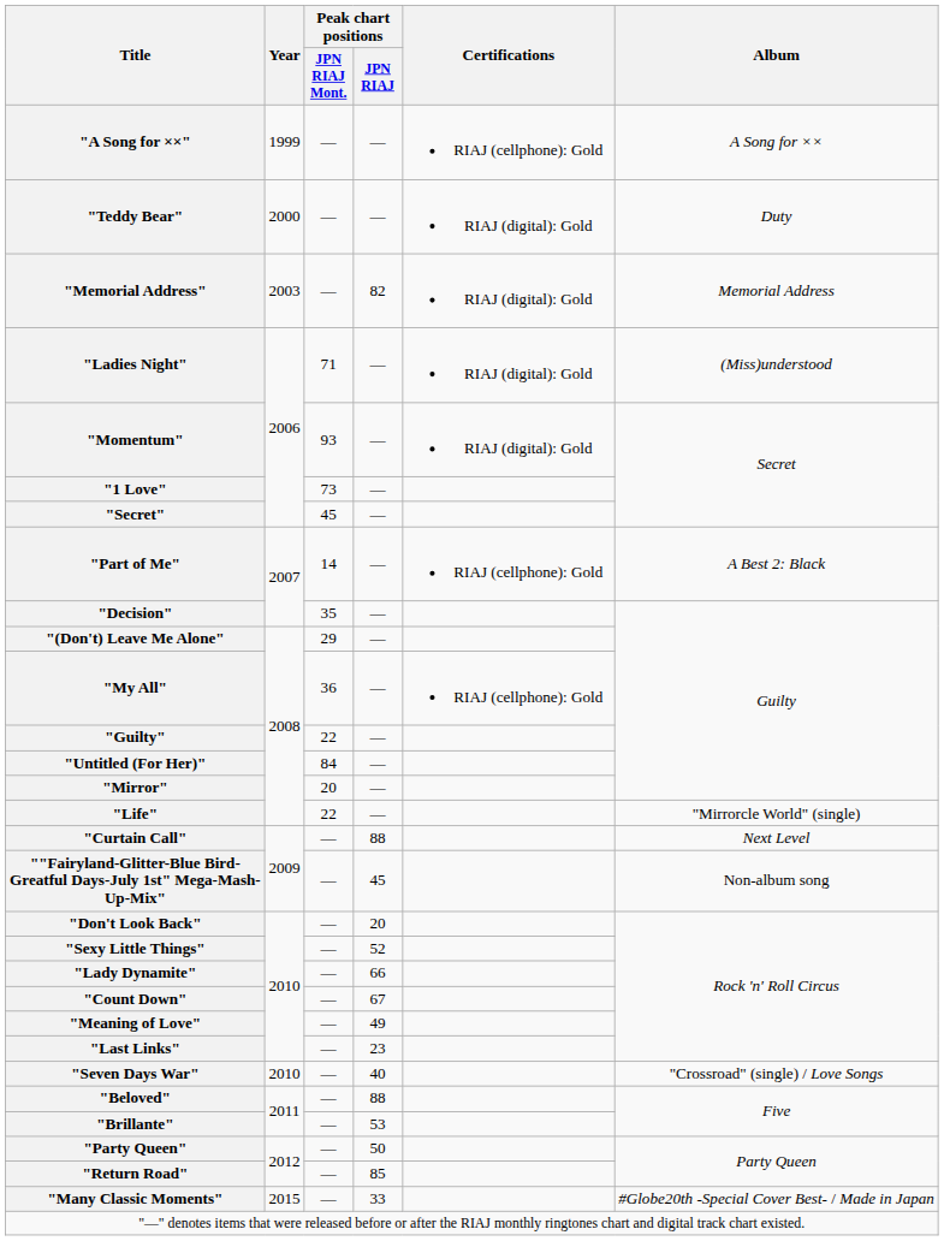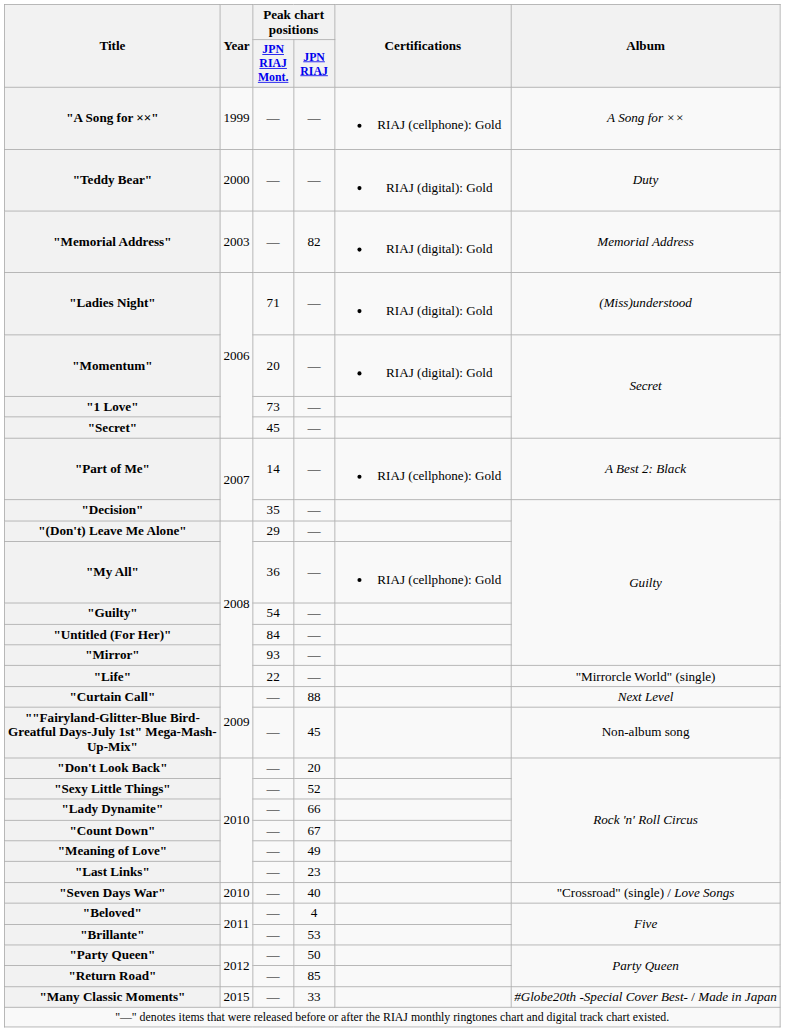 <table class="wikitable plainrowheaders" style="text-align:center;">
 <tr>
 <th scope="col" rowspan="2" style="width:16em;">Title</th>
 <th scope="col" rowspan="2">Year</th>
 <th scope="col" colspan="2">Peak chart positions</th>
 <th scope="col" rowspan="2" style="width:13em;">Certifications</th>
 <th scope="col" rowspan="2">Album</th>
 </tr>
 <tr>
 <th style="width:3em;font-size:90%"><a href='#'>JPN RIAJ Mont.</a><br></th>
 <th style="width:3em;font-size:90%"><a href='#'>JPN RIAJ</a><br></th>
 </tr>
 <tr>
 <th scope="row">"A Song for ××"</th>
 <td rowspan="1">1999</td>
 <td>—</td>
 <td>—</td>
 <td><br><ul><li>RIAJ <span>(cellphone)</span>: Gold</li></ul></td>
 <td rowspan="1"><em>A Song for ××</em></td>
 </tr>
 <tr>
 <th scope="row">"Teddy Bear"</th>
 <td rowspan="1">2000</td>
 <td>—</td>
 <td>—</td>
 <td><br><ul><li>RIAJ <span>(digital)</span>: Gold</li></ul></td>
 <td rowspan="1"><em>Duty</em></td>
 </tr>
 <tr>
 <th scope="row">"Memorial Address"</th>
 <td rowspan="1">2003</td>
 <td>—</td>
 <td>82</td>
 <td><br><ul><li>RIAJ <span>(digital)</span>: Gold</li></ul></td>
 <td rowspan="1"><em>Memorial Address</em></td>
 </tr>
 <tr>
 <th scope="row">"Ladies Night"</th>
 <td rowspan="4">2006</td>
 <td>71</td>
 <td>—</td>
 <td><br><ul><li>RIAJ <span>(digital)</span>: Gold</li></ul></td>
 <td rowspan="1"><em>(Miss)understood</em></td>
 </tr>
 <tr>
 <th scope="row">"Momentum"</th>
-<td>93</td>
+<td>20</td>
 <td>—</td>
 <td><br><ul><li>RIAJ <span>(digital)</span>: Gold</li></ul></td>
 <td rowspan="3"><em>Secret</em></td>
 </tr>
 <tr>
 <th scope="row">"1 Love"</th>
 <td>73</td>
 <td>—</td>
 <td></td>
 </tr>
 <tr>
 <th scope="row">"Secret"</th>
 <td>45</td>
 <td>—</td>
 <td></td>
 </tr>
 <tr>
 <th scope="row">"Part of Me"</th>
 <td rowspan="2">2007</td>
 <td>14</td>
 <td>—</td>
 <td><br><ul><li>RIAJ <span>(cellphone)</span>: Gold</li></ul></td>
 <td><em>A Best 2: Black</em></td>
 </tr>
 <tr>
 <th scope="row">"Decision"</th>
 <td>35</td>
 <td>—</td>
 <td></td>
 <td rowspan="6"><em>Guilty</em></td>
 </tr>
 <tr>
 <th scope="row">"(Don't) Leave Me Alone"</th>
 <td rowspan="6">2008</td>
 <td>29</td>
 <td>—</td>
 <td></td>
 </tr>
 <tr>
 <th scope="row">"My All"</th>
 <td>36</td>
 <td>—</td>
 <td><br><ul><li>RIAJ <span>(cellphone)</span>: Gold</li></ul></td>
 </tr>
 <tr>
 <th scope="row">"Guilty"</th>
-<td>22</td>
+<td>54</td>
 <td>—</td>
 <td></td>
 </tr>
 <tr>
 <th scope="row">"Untitled (For Her)"</th>
 <td>84</td>
 <td>—</td>
 <td></td>
 </tr>
 <tr>
 <th scope="row">"Mirror"</th>
-<td>20</td>
+<td>93</td>
 <td>—</td>
 <td></td>
 </tr>
 <tr>
 <th scope="row">"Life"</th>
 <td>22</td>
 <td>—</td>
 <td></td>
 <td rowspan="1">"Mirrorcle World" <span>(single)</span></td>
 </tr>
 <tr>
 <th scope="row">"Curtain Call"</th>
 <td rowspan="2">2009</td>
 <td>—</td>
 <td>88</td>
 <td></td>
 <td rowspan="1"><em>Next Level</em></td>
 </tr>
 <tr>
 <th scope="row">""Fairyland-Glitter-Blue Bird-Greatful Days-July 1st" Mega-Mash-Up-Mix"</th>
 <td>—</td>
 <td>45</td>
 <td></td>
 <td rowspan="1">Non-album song</td>
 </tr>
 <tr>
 <th scope="row">"Don't Look Back"</th>
 <td rowspan="6">2010</td>
 <td>—</td>
 <td>20</td>
 <td></td>
 <td rowspan="6"><em>Rock 'n' Roll Circus</em></td>
 </tr>
 <tr>
 <th scope="row">"Sexy Little Things"</th>
 <td>—</td>
 <td>52</td>
 <td></td>
 </tr>
 <tr>
 <th scope="row">"Lady Dynamite"</th>
 <td>—</td>
 <td>66</td>
 <td></td>
 </tr>
 <tr>
 <th scope="row">"Count Down"</th>
 <td>—</td>
 <td>67</td>
 <td></td>
 </tr>
 <tr>
 <th scope="row">"Meaning of Love"</th>
 <td>—</td>
 <td>49</td>
 <td></td>
 </tr>
 <tr>
 <th scope="row">"Last Links"</th>
 <td>—</td>
 <td>23</td>
 <td></td>
 </tr>
 <tr>
 <th scope="row">"Seven Days War"</th>
 <td rowspan="1">2010</td>
 <td>—</td>
 <td>40</td>
 <td></td>
 <td rowspan="1">"Crossroad" <span>(single)</span> / <em>Love Songs</em></td>
 </tr>
 <tr>
 <th scope="row">"Beloved"</th>
 <td rowspan="2">2011</td>
 <td>—</td>
-<td>88</td>
+<td>4</td>
 <td></td>
 <td rowspan="2"><em>Five</em></td>
 </tr>
 <tr>
 <th scope="row">"Brillante"</th>
 <td>—</td>
 <td>53</td>
 <td></td>
 </tr>
 <tr>
 <th scope="row">"Party Queen"</th>
 <td rowspan="2">2012</td>
 <td>—</td>
 <td>50</td>
 <td></td>
 <td rowspan="2"><em>Party Queen</em></td>
 </tr>
 <tr>
 <th scope="row">"Return Road"</th>
 <td>—</td>
 <td>85</td>
 <td></td>
 </tr>
 <tr>
 <th scope="row">"Many Classic Moments"</th>
 <td rowspan="1">2015</td>
 <td>—</td>
 <td>33</td>
 <td></td>
 <td><em>#Globe20th -Special Cover Best-</em> / <em>Made in Japan</em></td>
 </tr>
 <tr>
 <td colspan="8" align="center" style="font-size:90%;">"—" denotes items that were released before or after the RIAJ monthly ringtones chart and digital track chart existed.</td>
 </tr>
 </table>
